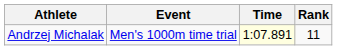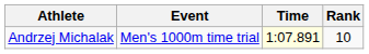 <table class=wikitable style="font-size:90%">
 <tr>
 <th>Athlete</th>
 <th>Event</th>
 <th>Time</th>
 <th>Rank</th>
 </tr>
 <tr align=center>
 <td align=left><a href='#'>Andrzej Michalak</a></td>
 <td align=left><a href='#'>Men's 1000m time trial</a></td>
 <td style="background: lightyellow;">1:07.891</td>
-<td>11</td>
+<td>10</td>
 </tr>
 </table>
